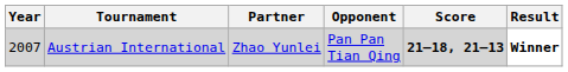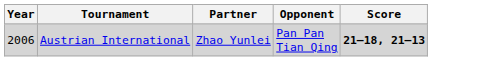 <table class="sortable wikitable" style="font-size: 90%;">
 <tr>
 <th>Year</th>
 <th>Tournament</th>
 <th>Partner</th>
 <th>Opponent</th>
 <th>Score</th>
-<th>Result</th>
 </tr>
 <tr style="background:#D5D5D5">
-<td align="center">2007</td>
+<td align="center">2006</td>
 <td align="left"><a href='#'>Austrian International</a></td>
 <td align="left"> <a href='#'>Zhao Yunlei</a></td>
 <td align="left"> <a href='#'>Pan Pan</a> <br>  <a href='#'>Tian Qing</a></td>
 <td align="left"><strong>21–18, 21–13</strong></td>
-<td style="text-align:left; background:white"> <strong>Winner</strong></td>
 </tr>
 </table>
